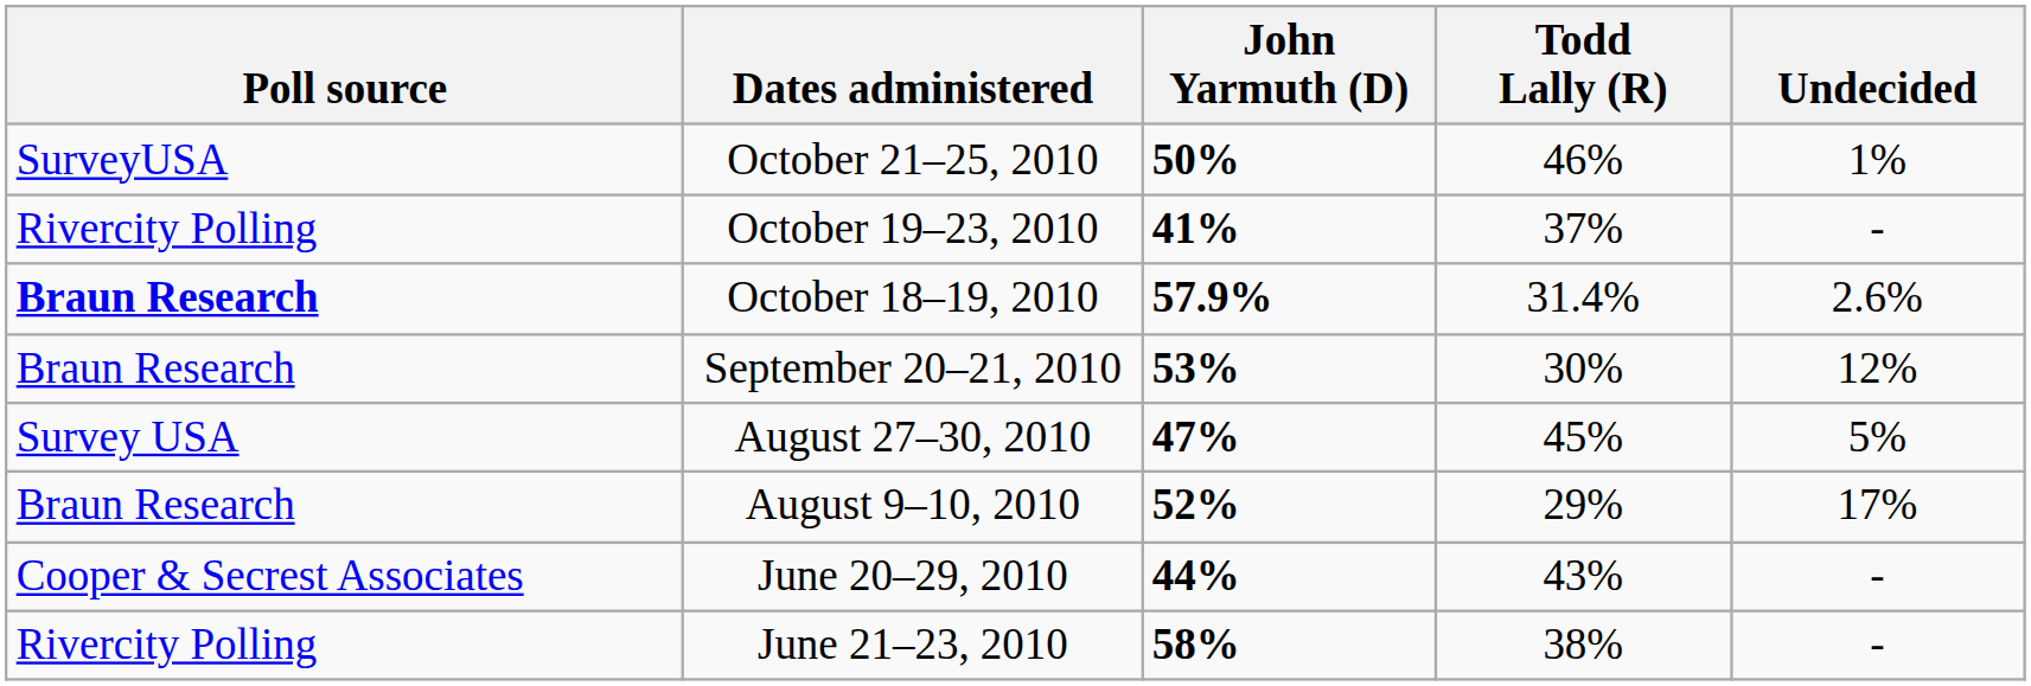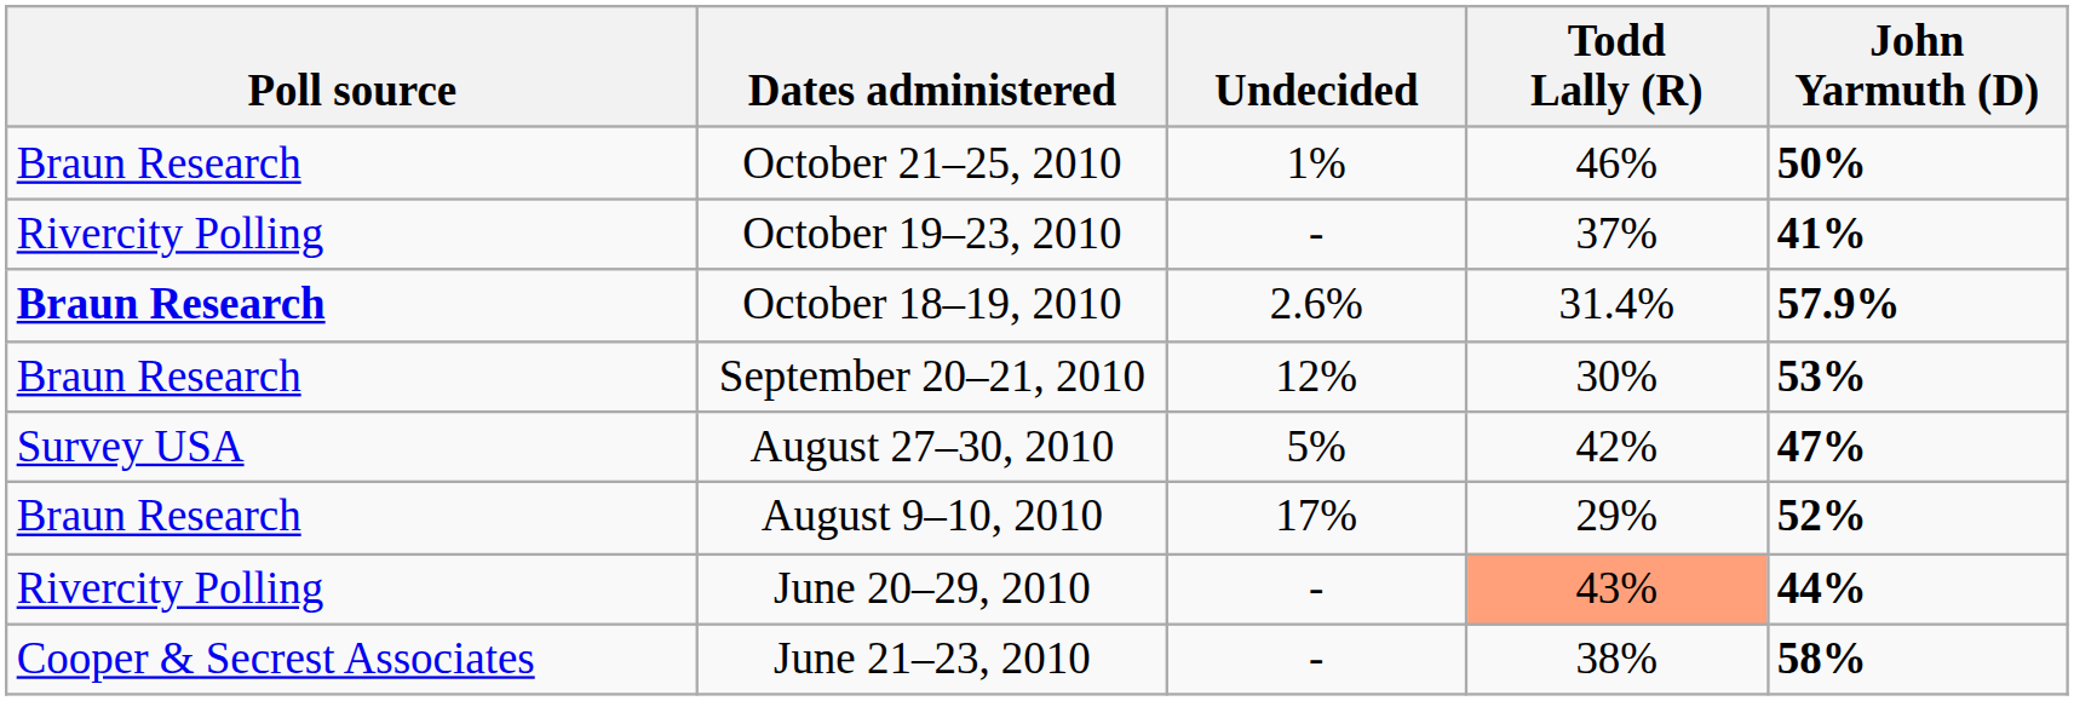 <table class="wikitable">
 <tr valign=bottom>
 <th style="width:240px;">Poll source</th>
 <th style="width:160px;">Dates administered</th>
+<th style="width:100px;">Undecided</th>
+<th style="width:100px;">Todd<br>Lally (R)</th>
 <th style="width:100px;">John<br>Yarmuth (D)</th>
-<th style="width:100px;">Todd<br>Lally (R)</th>
-<th style="width:100px;">Undecided</th>
 </tr>
 <tr>
-<td><a href='#'>SurveyUSA</a></td>
+<td><a href='#'>Braun Research</a></td>
 <td align=center>October 21–25, 2010</td>
+<td align=center>1%</td>
+<td align=center>46%</td>
 <td><strong>50%</strong></td>
-<td align=center>46%</td>
-<td align=center>1%</td>
 </tr>
 <tr>
 <td><a href='#'>Rivercity Polling</a></td>
 <td align=center>October 19–23, 2010</td>
+<td align=center>-</td>
+<td align=center>37%</td>
 <td><strong>41%</strong></td>
-<td align=center>37%</td>
-<td align=center>-</td>
 </tr>
 <tr>
 <td><strong><a href='#'>Braun Research</a></strong></td>
 <td align=center>October 18–19, 2010</td>
+<td align=center>2.6%</td>
+<td align=center>31.4%</td>
 <td><strong>57.9%</strong></td>
-<td align=center>31.4%</td>
-<td align=center>2.6%</td>
 </tr>
 <tr>
 <td><a href='#'>Braun Research</a></td>
 <td align=center>September 20–21, 2010</td>
+<td align=center>12%</td>
+<td align=center>30%</td>
 <td><strong>53%</strong></td>
-<td align=center>30%</td>
-<td align=center>12%</td>
 </tr>
 <tr>
 <td><a href='#'>Survey USA</a></td>
 <td align=center>August 27–30, 2010</td>
+<td align=center>5%</td>
+<td align=center>42%</td>
 <td><strong>47%</strong></td>
-<td align=center>45%</td>
-<td align=center>5%</td>
 </tr>
 <tr>
 <td><a href='#'>Braun Research</a></td>
 <td align=center>August 9–10, 2010</td>
+<td align=center>17%</td>
+<td align=center>29%</td>
 <td><strong>52%</strong></td>
-<td align=center>29%</td>
-<td align=center>17%</td>
+</tr>
+<tr>
+<td><a href='#'>Rivercity Polling</a></td>
+<td align=center>June 20–29, 2010</td>
+<td align=center>-</td>
+<td align=center style="background: lightsalmon;">43%</td>
+<td><strong>44%</strong></td>
 </tr>
 <tr>
 <td><a href='#'>Cooper & Secrest Associates</a></td>
-<td align=center>June 20–29, 2010</td>
-<td><strong>44%</strong></td>
-<td align=center>43%</td>
+<td align=center>June 21–23, 2010</td>
 <td align=center>-</td>
-</tr>
-<tr>
-<td><a href='#'>Rivercity Polling</a></td>
-<td align=center>June 21–23, 2010</td>
+<td align=center>38%</td>
 <td><strong>58%</strong></td>
-<td align=center>38%</td>
-<td align=center>-</td>
 </tr>
 </table>
